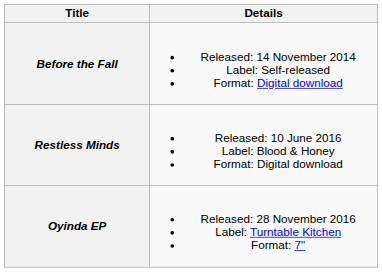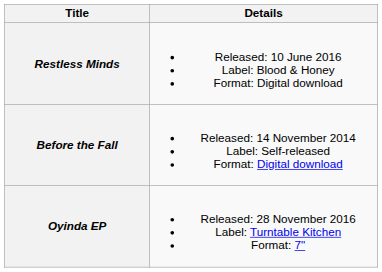 <table class="wikitable plainrowheaders" style="text-align:center;">
 <tr>
 <th scope="col" style="width:12em;">Title</th>
 <th scope="col" style="width:19em;">Details</th>
 </tr>
 <tr>
+<th scope="row"><em>Restless Minds</em></th>
+<td><br><ul><li>Released: 10 June 2016</li><li>Label: Blood & Honey</li><li>Format: Digital download</li></ul></td>
+</tr>
+<tr>
 <th scope="row"><em>Before the Fall</em></th>
 <td><br><ul><li>Released: 14 November 2014</li><li>Label: Self-released</li><li>Format: <a href='#'>Digital download</a></li></ul></td>
-</tr>
-<tr>
-<th scope="row"><em>Restless Minds</em></th>
-<td><br><ul><li>Released: 10 June 2016</li><li>Label: Blood & Honey</li><li>Format: Digital download</li></ul></td>
 </tr>
 <tr>
 <th scope="row"><em>Oyinda EP</em></th>
 <td><br><ul><li>Released: 28 November 2016</li><li>Label: <a href='#'>Turntable Kitchen</a></li><li>Format: <a href='#'>7"</a></li></ul></td>
 </tr>
 </table>
